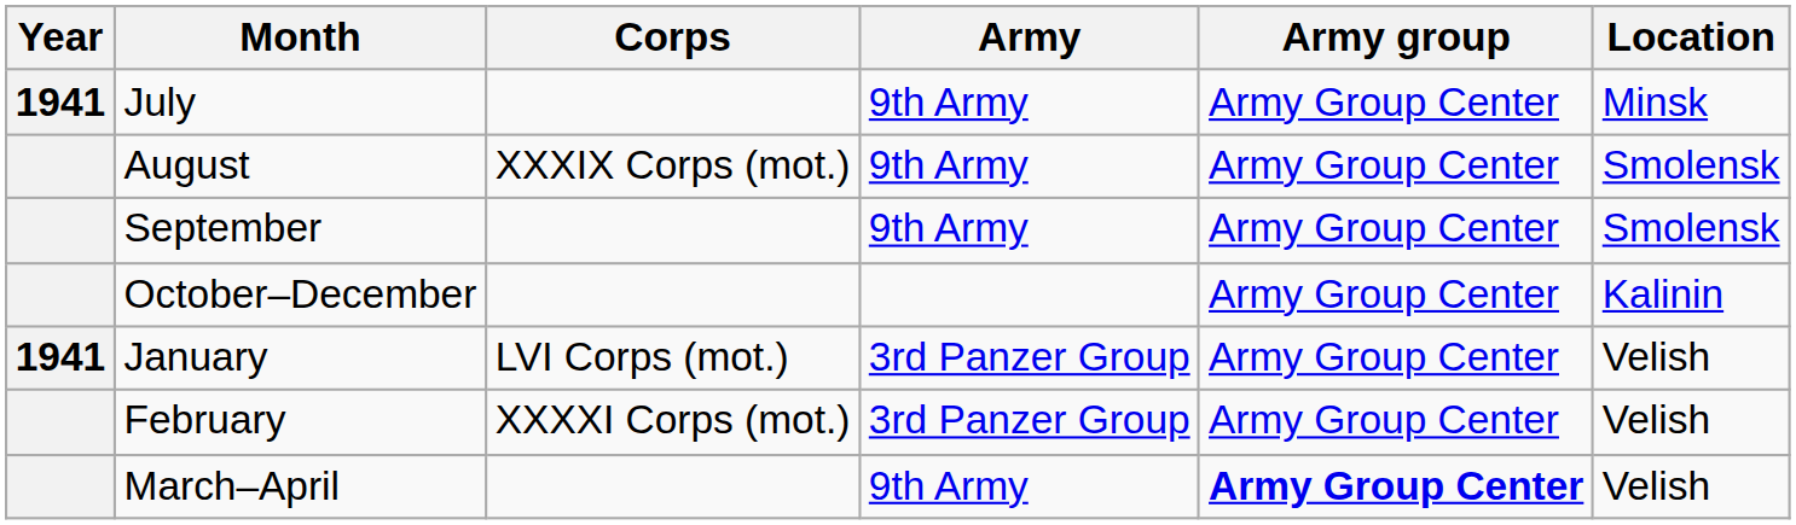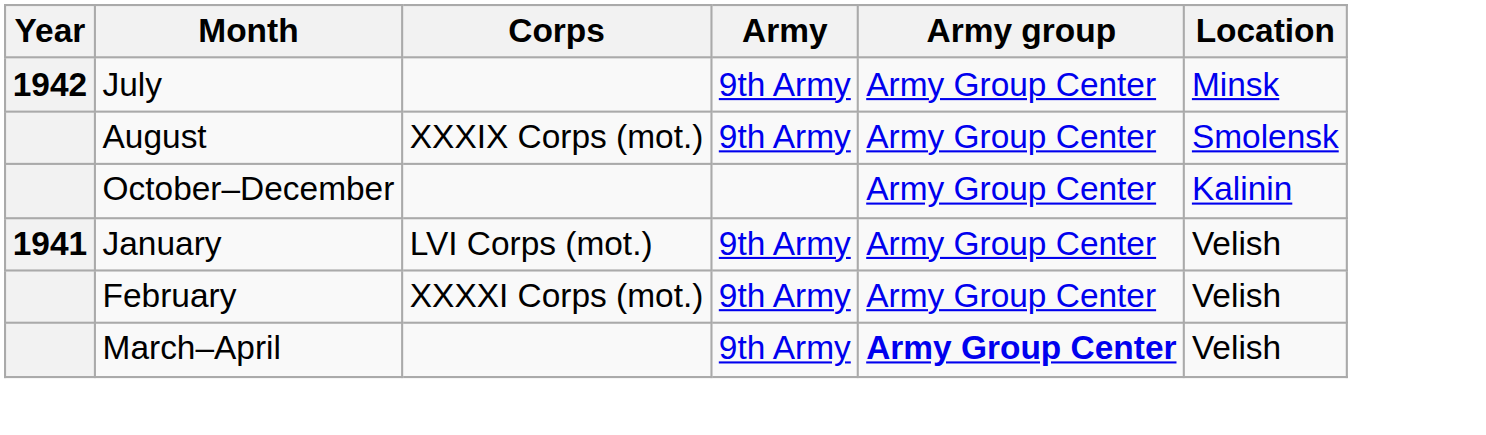 <table class="wikitable">
 <tr>
 <th>Year</th>
 <th>Month</th>
 <th>Corps</th>
 <th>Army</th>
 <th>Army group</th>
 <th>Location</th>
 </tr>
 <tr>
-<th>1941</th>
+<th>1942</th>
 <td>July</td>
 <td></td>
 <td><a href='#'>9th Army</a></td>
 <td><a href='#'>Army Group Center</a></td>
 <td><a href='#'>Minsk</a></td>
 </tr>
 <tr>
 <th></th>
 <td>August</td>
 <td>XXXIX Corps (mot.)</td>
 <td><a href='#'>9th Army</a></td>
 <td><a href='#'>Army Group Center</a></td>
 <td><a href='#'>Smolensk</a></td>
 </tr>
 <tr>
 <th></th>
-<td>September</td>
-<td></td>
-<td><a href='#'>9th Army</a></td>
-<td><a href='#'>Army Group Center</a></td>
-<td><a href='#'>Smolensk</a></td>
-</tr>
-<tr>
-<th></th>
 <td>October–December</td>
 <td></td>
 <td></td>
 <td><a href='#'>Army Group Center</a></td>
 <td><a href='#'>Kalinin</a></td>
 </tr>
 <tr>
 <th>1941</th>
 <td>January</td>
 <td>LVI Corps (mot.)</td>
-<td><a href='#'>3rd Panzer Group</a></td>
+<td><a href='#'>9th Army</a></td>
 <td><a href='#'>Army Group Center</a></td>
 <td>Velish</td>
 </tr>
 <tr>
 <th></th>
 <td>February</td>
 <td>XXXXI Corps (mot.)</td>
-<td><a href='#'>3rd Panzer Group</a></td>
+<td><a href='#'>9th Army</a></td>
 <td><a href='#'>Army Group Center</a></td>
 <td>Velish</td>
 </tr>
 <tr>
 <th></th>
 <td>March–April</td>
 <td></td>
 <td><a href='#'>9th Army</a></td>
 <td><strong><a href='#'>Army Group Center</a></strong></td>
 <td>Velish</td>
 </tr>
 </table>
